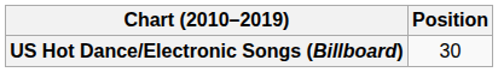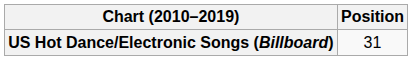 <table class="wikitable plainrowheaders" style="text-align:center">
 <tr>
 <th scope="col">Chart (2010–2019)</th>
 <th scope="col">Position</th>
 </tr>
 <tr>
 <th scope="row">US Hot Dance/Electronic Songs (<em>Billboard</em>)</th>
-<td>30</td>
+<td>31</td>
 </tr>
 </table>
